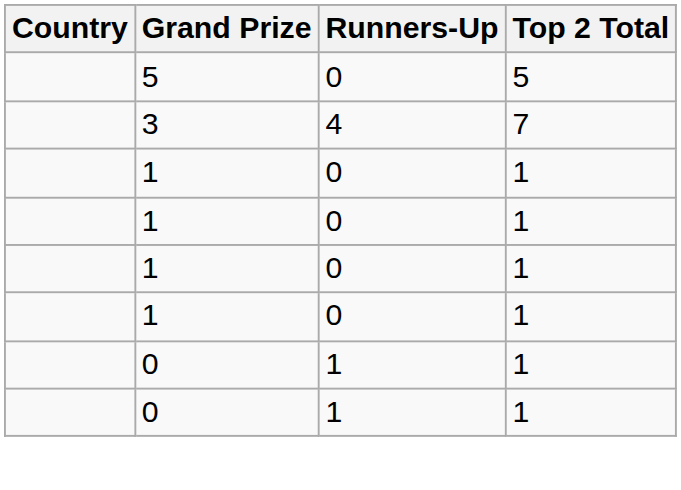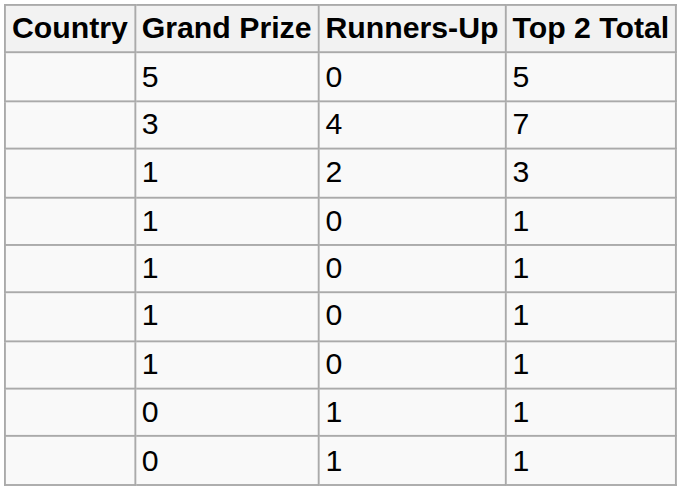 <table class="wikitable sortable">
 <tr>
 <th>Country</th>
 <th>Grand Prize</th>
 <th>Runners-Up</th>
 <th>Top 2 Total</th>
 </tr>
 <tr>
 <td></td>
 <td>5</td>
 <td>0</td>
 <td>5</td>
 </tr>
 <tr>
 <td></td>
 <td>3</td>
 <td>4</td>
 <td>7</td>
+</tr>
+<tr>
+<td></td>
+<td>1</td>
+<td>2</td>
+<td>3</td>
 </tr>
 <tr>
 <td></td>
 <td>1</td>
 <td>0</td>
 <td>1</td>
 </tr>
 <tr>
 <td></td>
 <td>1</td>
 <td>0</td>
 <td>1</td>
 </tr>
 <tr>
 <td></td>
 <td>1</td>
 <td>0</td>
 <td>1</td>
 </tr>
 <tr>
 <td></td>
 <td>1</td>
 <td>0</td>
 <td>1</td>
 </tr>
 <tr>
 <td></td>
 <td>0</td>
 <td>1</td>
 <td>1</td>
 </tr>
 <tr>
 <td></td>
 <td>0</td>
 <td>1</td>
 <td>1</td>
 </tr>
 </table>
